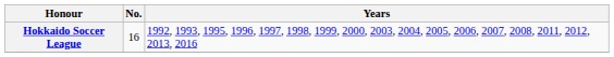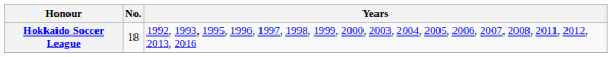 <table class="wikitable plainrowheaders">
 <tr>
 <th scope=col>Honour</th>
 <th scope=col>No.</th>
 <th scope=col>Years</th>
 </tr>
 <tr>
 <th scope=row><a href='#'>Hokkaido Soccer League</a></th>
-<td align="center">16</td>
+<td align="center">18</td>
 <td><a href='#'>1992</a>, <a href='#'>1993</a>, <a href='#'>1995</a>, <a href='#'>1996</a>, <a href='#'>1997</a>, <a href='#'>1998</a>, <a href='#'>1999</a>, <a href='#'>2000</a>, <a href='#'>2003</a>, <a href='#'>2004</a>, <a href='#'>2005</a>, <a href='#'>2006</a>, <a href='#'>2007</a>, <a href='#'>2008</a>, <a href='#'>2011</a>, <a href='#'>2012</a>, <a href='#'>2013</a>, <a href='#'>2016</a></td>
 </tr>
 <tr>
 </tr>
 </table>
